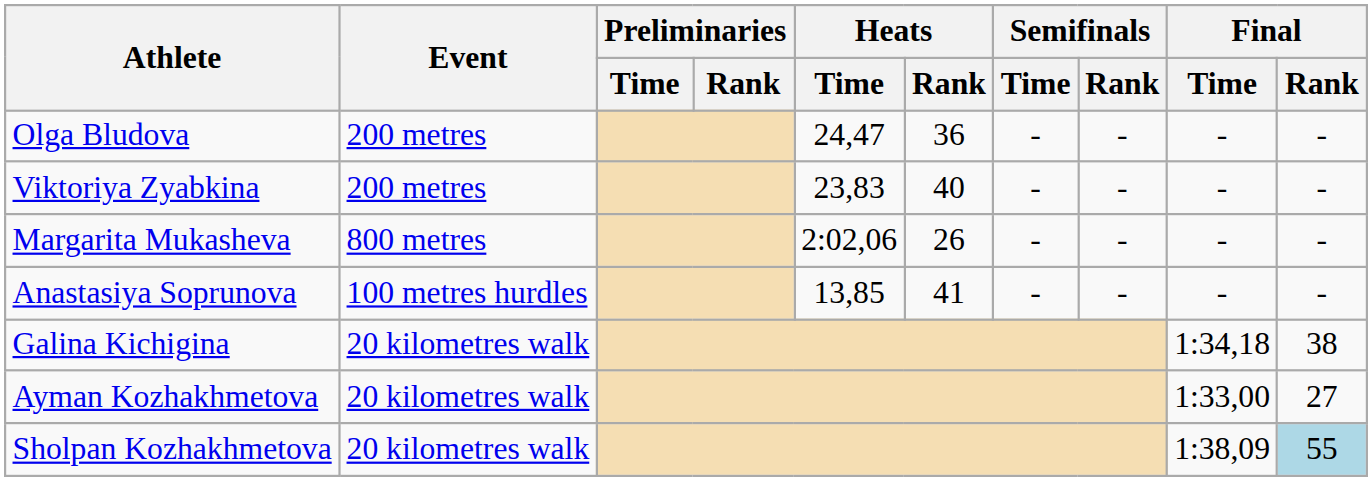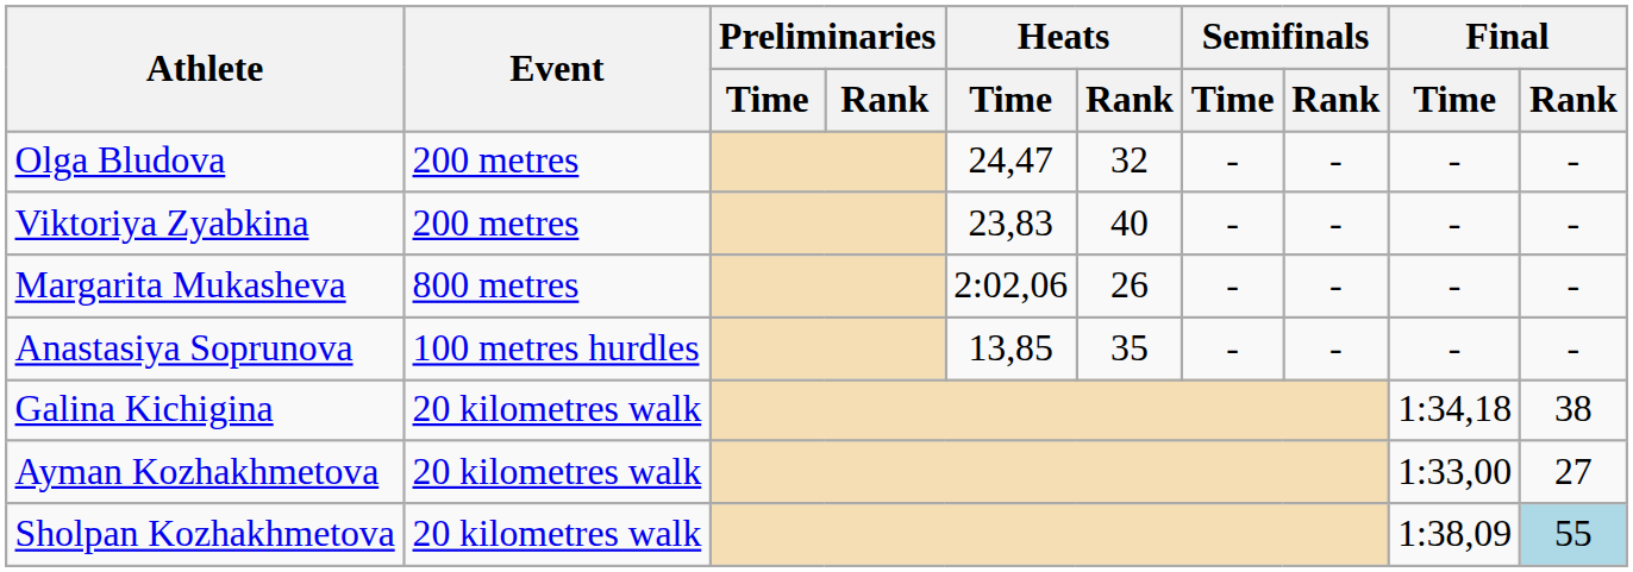 <table class=wikitable style="font-size:90%;">
 <tr>
 <th rowspan="2">Athlete</th>
 <th rowspan="2">Event</th>
 <th colspan="2">Preliminaries</th>
 <th colspan="2">Heats</th>
 <th colspan="2">Semifinals</th>
 <th colspan="2">Final</th>
 </tr>
 <tr>
 <th>Time</th>
 <th>Rank</th>
 <th>Time</th>
 <th>Rank</th>
 <th>Time</th>
 <th>Rank</th>
 <th>Time</th>
 <th>Rank</th>
 </tr>
 <tr style="border-top: single;">
 <td><a href='#'>Olga Bludova</a></td>
 <td><a href='#'>200 metres</a></td>
 <td colspan= 2 bgcolor="wheat"></td>
 <td align=center>24,47</td>
-<td align=center>36</td>
+<td align=center>32</td>
 <td align=center>-</td>
 <td align=center>-</td>
 <td align=center>-</td>
 <td align=center>-</td>
 </tr>
 <tr style="border-top: single;">
 <td><a href='#'>Viktoriya Zyabkina</a></td>
 <td><a href='#'>200 metres</a></td>
 <td colspan= 2 bgcolor="wheat"></td>
 <td align=center>23,83</td>
 <td align=center>40</td>
 <td align=center>-</td>
 <td align=center>-</td>
 <td align=center>-</td>
 <td align=center>-</td>
 </tr>
 <tr style="border-top: single;">
 <td><a href='#'>Margarita Mukasheva</a></td>
 <td><a href='#'>800 metres</a></td>
 <td colspan= 2 bgcolor="wheat"></td>
 <td align=center>2:02,06</td>
 <td align=center>26</td>
 <td align=center>-</td>
 <td align=center>-</td>
 <td align=center>-</td>
 <td align=center>-</td>
 </tr>
 <tr style="border-top: single;">
 <td><a href='#'>Anastasiya Soprunova</a></td>
 <td><a href='#'>100 metres hurdles</a></td>
 <td colspan= 2 bgcolor="wheat"></td>
 <td align=center>13,85</td>
-<td align=center>41</td>
+<td align=center>35</td>
 <td align=center>-</td>
 <td align=center>-</td>
 <td align=center>-</td>
 <td align=center>-</td>
 </tr>
 <tr style="border-top: single;">
 <td><a href='#'>Galina Kichigina</a></td>
 <td><a href='#'>20 kilometres walk</a></td>
 <td colspan= 6 bgcolor="wheat"></td>
 <td align=center>1:34,18</td>
 <td align=center>38</td>
 </tr>
 <tr style="border-top: single;">
 <td><a href='#'>Ayman Kozhakhmetova</a></td>
 <td><a href='#'>20 kilometres walk</a></td>
 <td colspan= 6 bgcolor="wheat"></td>
 <td align=center>1:33,00</td>
 <td align=center>27</td>
 </tr>
 <tr style="border-top: single;">
 <td><a href='#'>Sholpan Kozhakhmetova</a></td>
 <td><a href='#'>20 kilometres walk</a></td>
 <td colspan= 6 bgcolor="wheat"></td>
 <td align=center>1:38,09</td>
 <td align=center style="background: lightblue;">55</td>
 </tr>
 </table>
